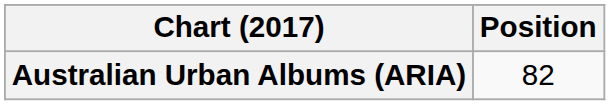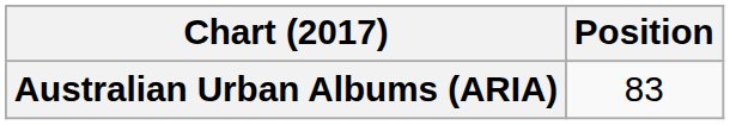 <table class="wikitable plainrowheaders sortable" style="text-align:center">
 <tr>
 <th scope="col">Chart (2017)</th>
 <th scope="col">Position</th>
 </tr>
 <tr>
 <th scope="row">Australian Urban Albums (ARIA)</th>
-<td>82</td>
+<td>83</td>
 </tr>
 </table>
